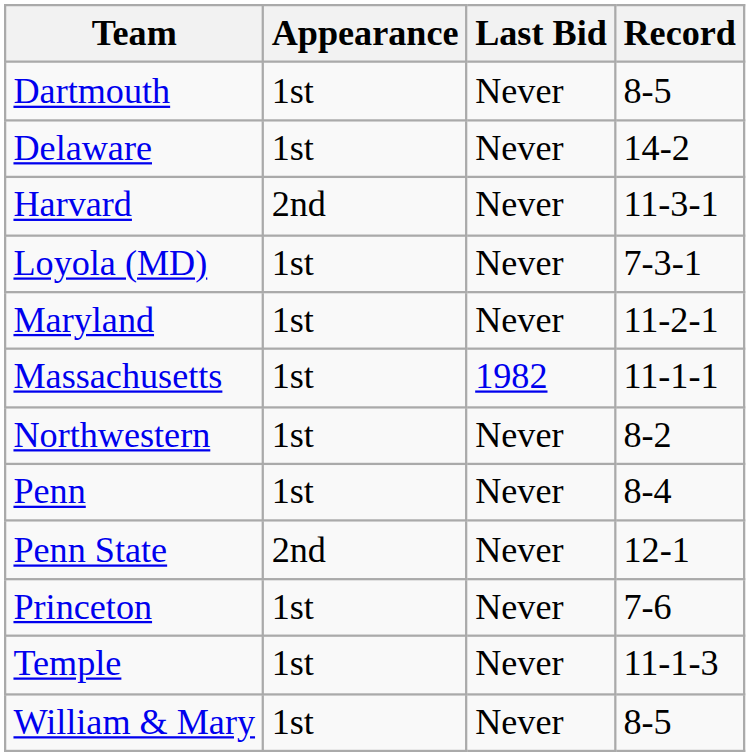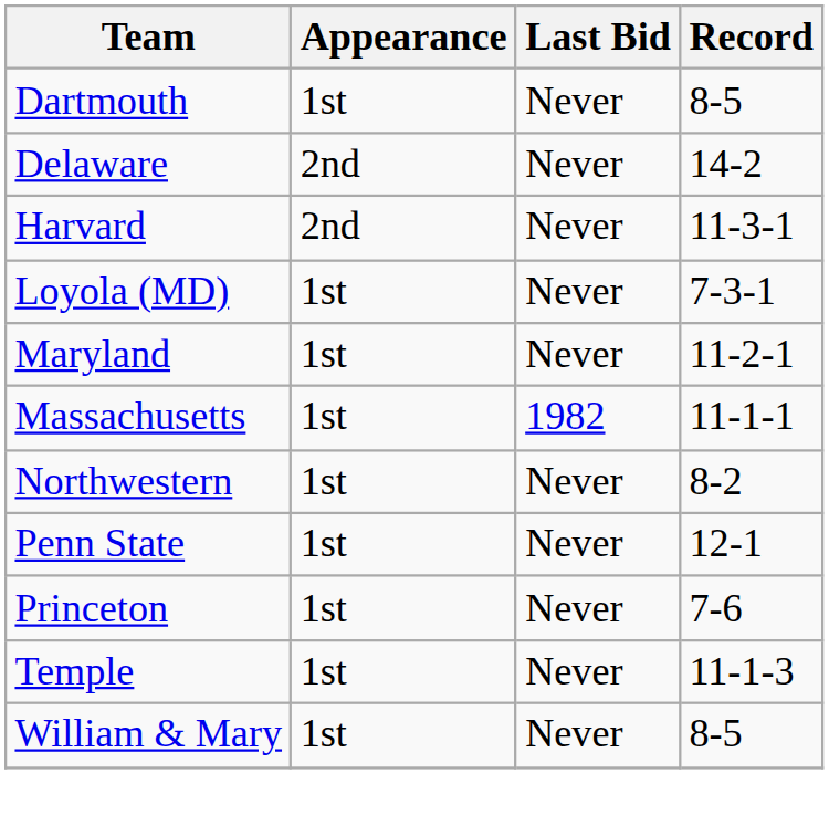 <table class="wikitable sortable">
 <tr>
 <th>Team</th>
 <th>Appearance</th>
 <th>Last Bid</th>
 <th>Record</th>
 </tr>
 <tr>
 <td><a href='#'>Dartmouth</a></td>
 <td>1st</td>
 <td>Never</td>
 <td>8-5</td>
 </tr>
 <tr>
 <td><a href='#'>Delaware</a></td>
-<td>1st</td>
+<td>2nd</td>
 <td>Never</td>
 <td>14-2</td>
 </tr>
 <tr>
 <td><a href='#'>Harvard</a></td>
 <td>2nd</td>
 <td>Never</td>
 <td>11-3-1</td>
 </tr>
 <tr>
 <td><a href='#'>Loyola (MD)</a></td>
 <td>1st</td>
 <td>Never</td>
 <td>7-3-1</td>
 </tr>
 <tr>
 <td><a href='#'>Maryland</a></td>
 <td>1st</td>
 <td>Never</td>
 <td>11-2-1</td>
 </tr>
 <tr>
 <td><a href='#'>Massachusetts</a></td>
 <td>1st</td>
 <td><a href='#'>1982</a></td>
 <td>11-1-1</td>
 </tr>
 <tr>
 <td><a href='#'>Northwestern</a></td>
 <td>1st</td>
 <td>Never</td>
 <td>8-2</td>
 </tr>
 <tr>
-<td><a href='#'>Penn</a></td>
+<td><a href='#'>Penn State</a></td>
 <td>1st</td>
-<td>Never</td>
-<td>8-4</td>
-</tr>
-<tr>
-<td><a href='#'>Penn State</a></td>
-<td>2nd</td>
 <td>Never</td>
 <td>12-1</td>
 </tr>
 <tr>
 <td><a href='#'>Princeton</a></td>
 <td>1st</td>
 <td>Never</td>
 <td>7-6</td>
 </tr>
 <tr>
 <td><a href='#'>Temple</a></td>
 <td>1st</td>
 <td>Never</td>
 <td>11-1-3</td>
 </tr>
 <tr>
 <td><a href='#'>William & Mary</a></td>
 <td>1st</td>
 <td>Never</td>
 <td>8-5</td>
 </tr>
 </table>
